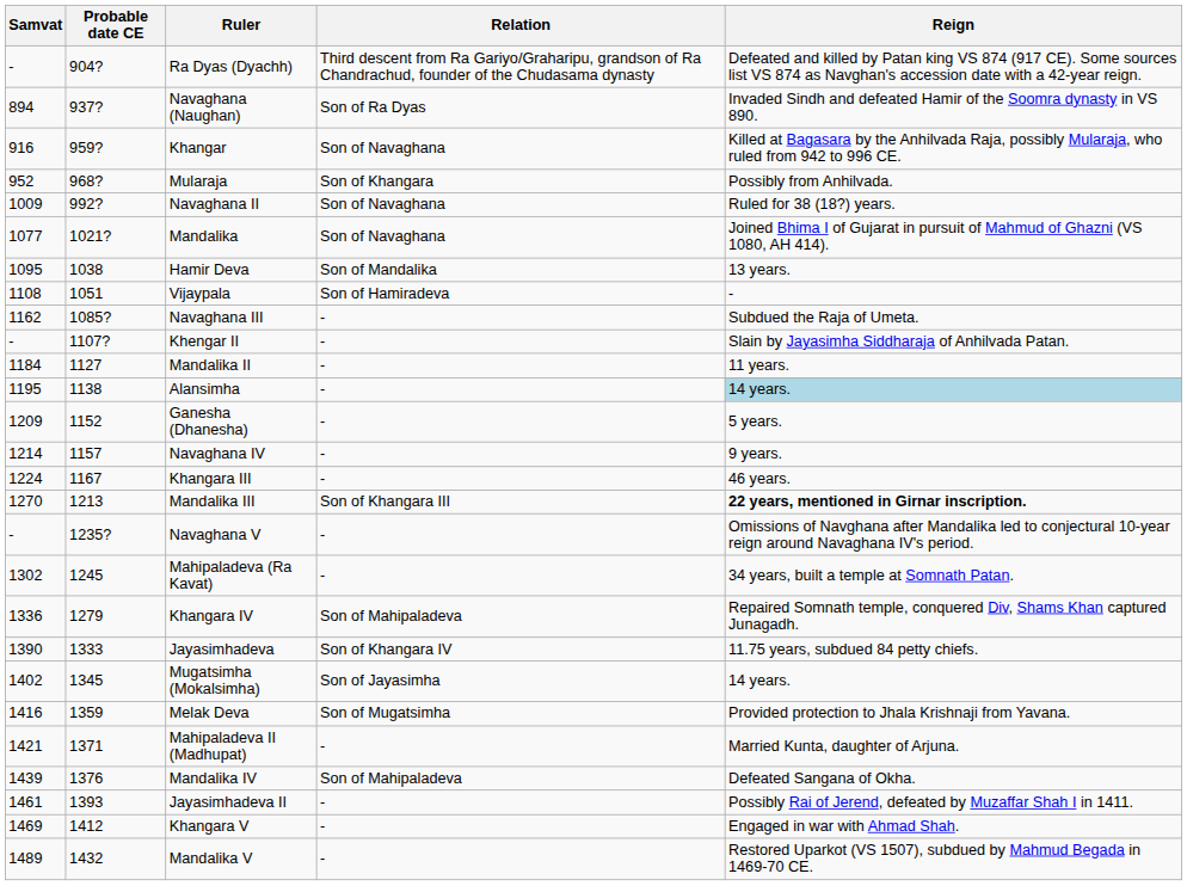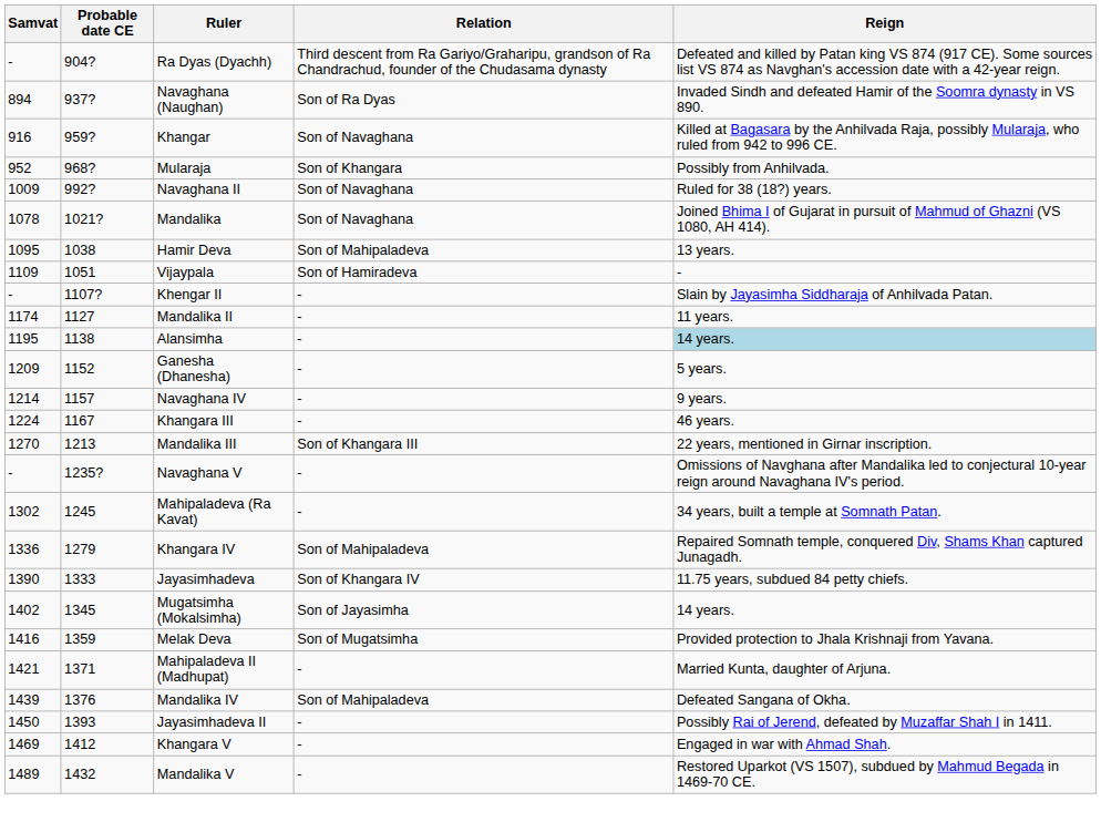 <table class="wikitable">
 <tr>
 <th>Samvat</th>
 <th>Probable date CE</th>
 <th>Ruler</th>
 <th>Relation</th>
 <th>Reign</th>
 </tr>
 <tr>
 <td>-</td>
 <td>904?</td>
 <td>Ra Dyas (Dyachh)</td>
 <td>Third descent from Ra Gariyo/Graharipu, grandson of Ra Chandrachud, founder of the Chudasama dynasty</td>
 <td>Defeated and killed by Patan king VS 874 (917 CE). Some sources list VS 874 as Navghan's accession date with a 42-year reign.</td>
 </tr>
 <tr>
 <td>894</td>
 <td>937?</td>
 <td>Navaghana (Naughan)</td>
 <td>Son of Ra Dyas</td>
 <td>Invaded Sindh and defeated Hamir of the <a href='#'>Soomra dynasty</a> in VS 890.</td>
 </tr>
 <tr>
 <td>916</td>
 <td>959?</td>
 <td>Khangar</td>
 <td>Son of Navaghana</td>
 <td>Killed at <a href='#'>Bagasara</a> by the Anhilvada Raja, possibly <a href='#'>Mularaja</a>, who ruled from 942 to 996 CE.</td>
 </tr>
 <tr>
 <td>952</td>
 <td>968?</td>
 <td>Mularaja</td>
 <td>Son of Khangara</td>
 <td>Possibly from Anhilvada.</td>
 </tr>
 <tr>
 <td>1009</td>
 <td>992?</td>
 <td>Navaghana II</td>
 <td>Son of Navaghana</td>
 <td>Ruled for 38 (18?) years.</td>
 </tr>
 <tr>
-<td>1077</td>
+<td>1078</td>
 <td>1021?</td>
 <td>Mandalika</td>
 <td>Son of Navaghana</td>
 <td>Joined <a href='#'>Bhima I</a> of Gujarat in pursuit of <a href='#'>Mahmud of Ghazni</a> (VS 1080, AH 414).</td>
 </tr>
 <tr>
 <td>1095</td>
 <td>1038</td>
 <td>Hamir Deva</td>
-<td>Son of Mandalika</td>
+<td>Son of Mahipaladeva</td>
 <td>13 years.</td>
 </tr>
 <tr>
-<td>1108</td>
+<td>1109</td>
 <td>1051</td>
 <td>Vijaypala</td>
 <td>Son of Hamiradeva</td>
 <td>-</td>
-</tr>
-<tr>
-<td>1162</td>
-<td>1085?</td>
-<td>Navaghana III</td>
-<td>-</td>
-<td>Subdued the Raja of Umeta.</td>
 </tr>
 <tr>
 <td>-</td>
 <td>1107?</td>
 <td>Khengar II</td>
 <td>-</td>
 <td>Slain by <a href='#'>Jayasimha Siddharaja</a> of Anhilvada Patan.</td>
 </tr>
 <tr>
-<td>1184</td>
+<td>1174</td>
 <td>1127</td>
 <td>Mandalika II</td>
 <td>-</td>
 <td>11 years.</td>
 </tr>
 <tr>
 <td>1195</td>
 <td>1138</td>
 <td>Alansimha</td>
 <td>-</td>
 <td style="background: lightblue;">14 years.</td>
 </tr>
 <tr>
 <td>1209</td>
 <td>1152</td>
 <td>Ganesha (Dhanesha)</td>
 <td>-</td>
 <td>5 years.</td>
 </tr>
 <tr>
 <td>1214</td>
 <td>1157</td>
 <td>Navaghana IV</td>
 <td>-</td>
 <td>9 years.</td>
 </tr>
 <tr>
 <td>1224</td>
 <td>1167</td>
 <td>Khangara III</td>
 <td>-</td>
 <td>46 years.</td>
 </tr>
 <tr>
 <td>1270</td>
 <td>1213</td>
 <td>Mandalika III</td>
 <td>Son of Khangara III</td>
-<td><strong>22 years, mentioned in Girnar inscription.</strong></td>
+<td>22 years, mentioned in Girnar inscription.</td>
 </tr>
 <tr>
 <td>-</td>
 <td>1235?</td>
 <td>Navaghana V</td>
 <td>-</td>
 <td>Omissions of Navghana after Mandalika led to conjectural 10-year reign around Navaghana IV's period.</td>
 </tr>
 <tr>
 <td>1302</td>
 <td>1245</td>
 <td>Mahipaladeva (Ra Kavat)</td>
 <td>-</td>
 <td>34 years, built a temple at <a href='#'>Somnath Patan</a>.</td>
 </tr>
 <tr>
 <td>1336</td>
 <td>1279</td>
 <td>Khangara IV</td>
 <td>Son of Mahipaladeva</td>
 <td>Repaired Somnath temple, conquered <a href='#'>Div</a>, <a href='#'>Shams Khan</a> captured Junagadh.</td>
 </tr>
 <tr>
 <td>1390</td>
 <td>1333</td>
 <td>Jayasimhadeva</td>
 <td>Son of Khangara IV</td>
 <td>11.75 years, subdued 84 petty chiefs.</td>
 </tr>
 <tr>
 <td>1402</td>
 <td>1345</td>
 <td>Mugatsimha (Mokalsimha)</td>
 <td>Son of Jayasimha</td>
 <td>14 years.</td>
 </tr>
 <tr>
 <td>1416</td>
 <td>1359</td>
 <td>Melak Deva</td>
 <td>Son of Mugatsimha</td>
 <td>Provided protection to Jhala Krishnaji from Yavana.</td>
 </tr>
 <tr>
 <td>1421</td>
 <td>1371</td>
 <td>Mahipaladeva II (Madhupat)</td>
 <td>-</td>
 <td>Married Kunta, daughter of Arjuna.</td>
 </tr>
 <tr>
 <td>1439</td>
 <td>1376</td>
 <td>Mandalika IV</td>
 <td>Son of Mahipaladeva</td>
 <td>Defeated Sangana of Okha.</td>
 </tr>
 <tr>
-<td>1461</td>
+<td>1450</td>
 <td>1393</td>
 <td>Jayasimhadeva II</td>
 <td>-</td>
 <td>Possibly <a href='#'>Rai of Jerend</a>, defeated by <a href='#'>Muzaffar Shah I</a> in 1411.</td>
 </tr>
 <tr>
 <td>1469</td>
 <td>1412</td>
 <td>Khangara V</td>
 <td>-</td>
 <td>Engaged in war with <a href='#'>Ahmad Shah</a>.</td>
 </tr>
 <tr>
 <td>1489</td>
 <td>1432</td>
 <td>Mandalika V</td>
 <td>-</td>
 <td>Restored Uparkot (VS 1507), subdued by <a href='#'>Mahmud Begada</a> in 1469-70 CE.</td>
 </tr>
 </table>
